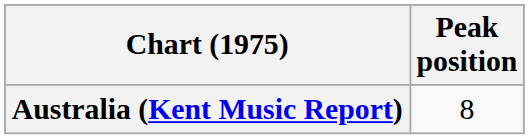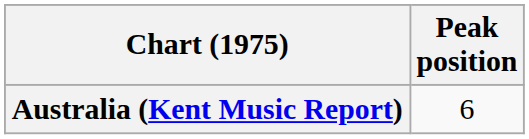 <table class="wikitable sortable plainrowheaders">
 <tr>
 <th>Chart (1975)</th>
 <th>Peak<br>position</th>
 </tr>
 <tr>
 <th scope="row">Australia (<a href='#'>Kent Music Report</a>)</th>
-<td style="text-align:center;">8</td>
+<td style="text-align:center;">6</td>
 </tr>
 </table>
